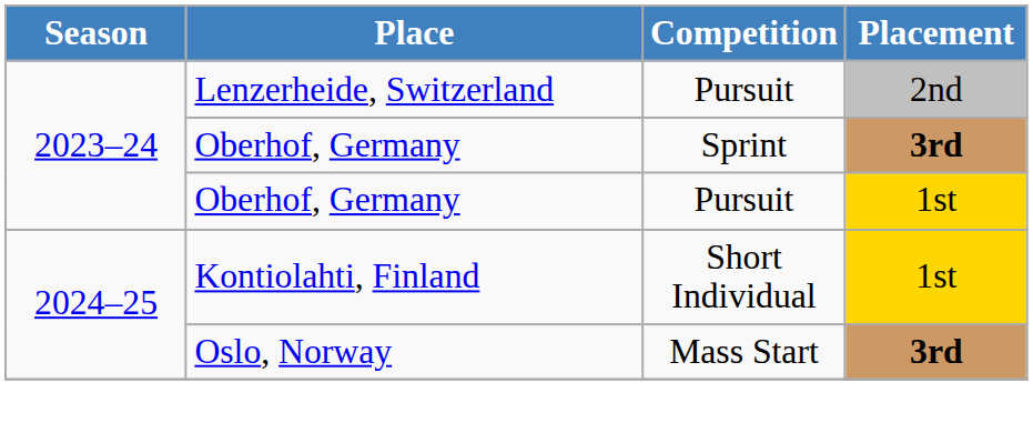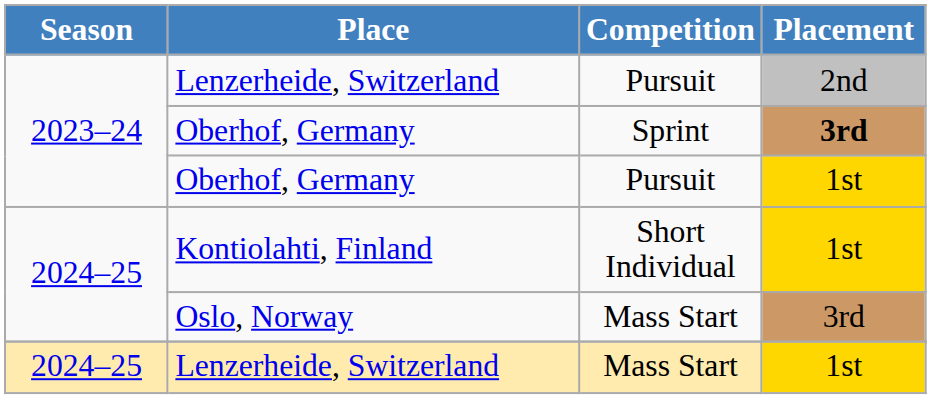 <table class="wikitable sortable" style="text-align: center;">
 <tr>
 <th style="background-color:#4180be; color:white; width:75px;">Season</th>
 <th style="background-color:#4180be; color:white; width:200px;">Place</th>
 <th style="background-color:#4180be; color:white; width:75px;">Competition</th>
 <th style="background-color:#4180be; color:white; width:75px;">Placement</th>
 </tr>
 <tr>
 <td rowspan=3><a href='#'>2023–24</a></td>
 <td align="left"> <a href='#'>Lenzerheide</a>, <a href='#'>Switzerland</a></td>
 <td>Pursuit</td>
 <td bgcolor="silver">2nd</td>
 </tr>
 <tr>
 <td align="left"> <a href='#'>Oberhof</a>, <a href='#'>Germany</a></td>
 <td>Sprint</td>
 <td bgcolor="cc9966"><strong>3rd</strong></td>
 </tr>
 <tr>
 <td align="left"> <a href='#'>Oberhof</a>, <a href='#'>Germany</a></td>
 <td>Pursuit</td>
 <td bgcolor="gold">1st</td>
 </tr>
 <tr>
 <td rowspan=2><a href='#'>2024–25</a></td>
 <td align="left"> <a href='#'>Kontiolahti</a>, <a href='#'>Finland</a></td>
 <td>Short Individual</td>
 <td bgcolor="gold">1st</td>
 </tr>
 <tr>
 <td align="left"> <a href='#'>Oslo</a>, <a href='#'>Norway</a></td>
 <td>Mass Start</td>
-<td bgcolor="cc9966"><strong>3rd</strong></td>
+<td bgcolor="cc9966">3rd</td>
 </tr>
 <tr>
 </tr>
+<tr style="background:#FFEBAD">
+<td><a href='#'>2024–25</a></td>
+<td align="left"> <a href='#'>Lenzerheide</a>, <a href='#'>Switzerland</a></td>
+<td>Mass Start</td>
+<td bgcolor="gold">1st</td>
+</tr>
 </table>
